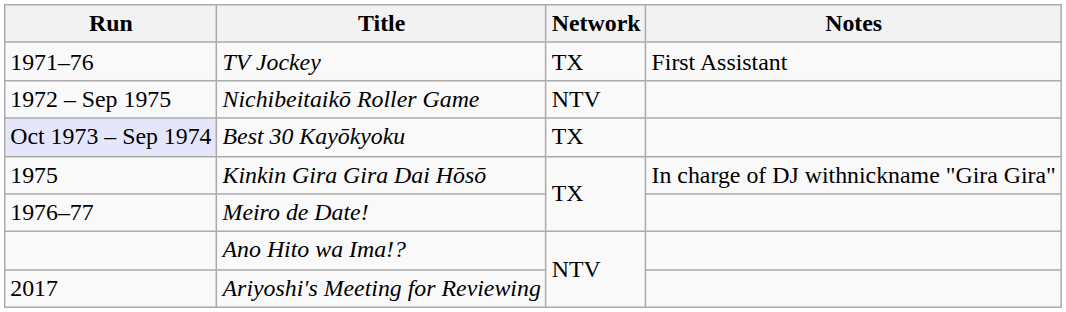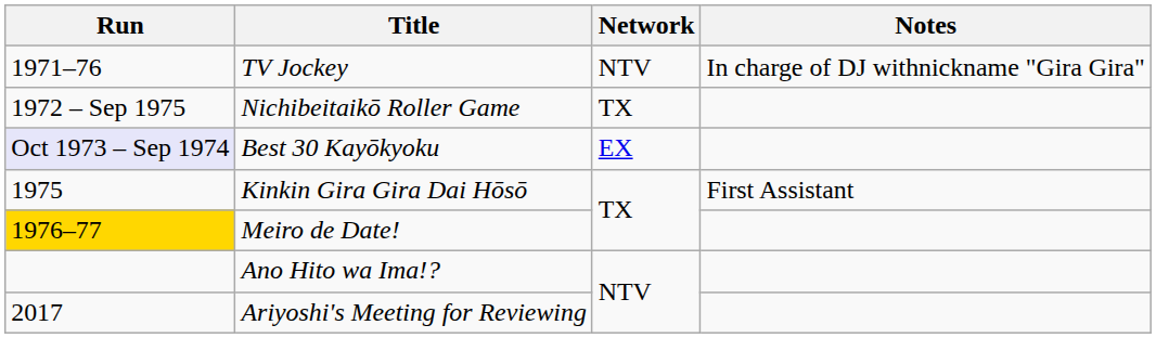 <table class="wikitable">
 <tr>
 <th>Run</th>
 <th>Title</th>
 <th>Network</th>
 <th>Notes</th>
 </tr>
 <tr>
 <td>1971–76</td>
 <td><em>TV Jockey</em></td>
-<td>TX</td>
-<td>First Assistant</td>
+<td>NTV</td>
+<td>In charge of DJ withnickname "Gira Gira"</td>
 </tr>
 <tr>
 <td>1972 – Sep 1975</td>
 <td><em>Nichibeitaikō Roller Game</em></td>
-<td>NTV</td>
+<td>TX</td>
 <td></td>
 </tr>
 <tr>
 <td style="background: lavender;">Oct 1973 – Sep 1974</td>
 <td><em>Best 30 Kayōkyoku</em></td>
-<td>TX</td>
+<td><a href='#'>EX</a></td>
 <td></td>
 </tr>
 <tr>
 <td>1975</td>
 <td><em>Kinkin Gira Gira Dai Hōsō</em></td>
 <td rowspan="2">TX</td>
-<td>In charge of DJ withnickname "Gira Gira"</td>
+<td>First Assistant</td>
 </tr>
 <tr>
-<td>1976–77</td>
+<td style="background: gold;">1976–77</td>
 <td><em>Meiro de Date!</em></td>
 <td></td>
 </tr>
 <tr>
 <td></td>
 <td><em>Ano Hito wa Ima!?</em></td>
 <td rowspan="2">NTV</td>
 <td></td>
 </tr>
 <tr>
 <td>2017</td>
 <td><em>Ariyoshi's Meeting for Reviewing</em></td>
 <td></td>
 </tr>
 </table>
